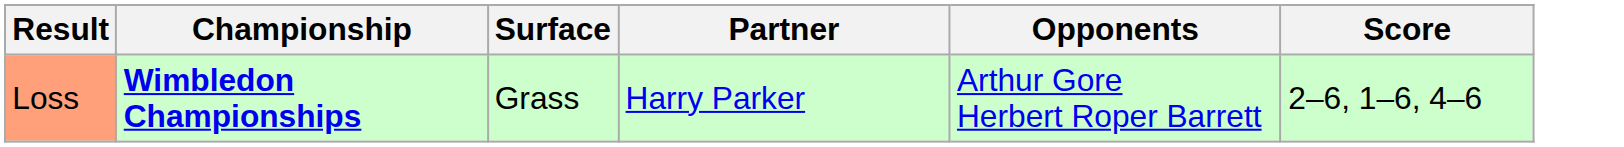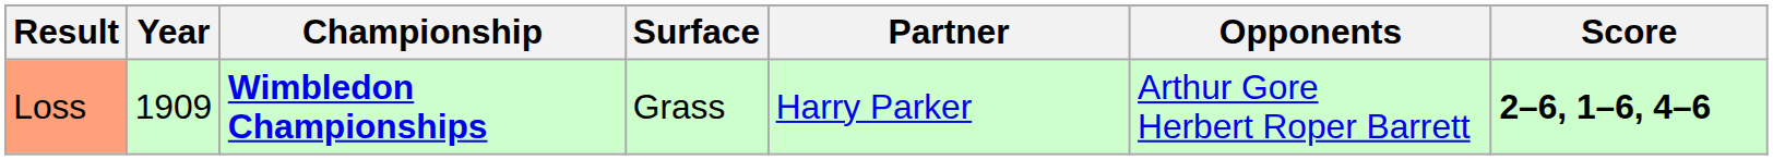 <table class="sortable wikitable">
 <tr>
 <th style="width:40px">Result</th>
+<th style="width:30px">Year</th>
 <th style="width:180px">Championship</th>
 <th style="width:50px">Surface</th>
 <th style="width:160px">Partner</th>
 <th style="width:160px">Opponents</th>
 <th style="width:120px" class="unsortable">Score</th>
 </tr>
 <tr style="background:#cfc;">
 <td style="background:#ffa07a;">Loss</td>
+<td>1909</td>
 <td><strong><a href='#'>Wimbledon Championships</a></strong></td>
 <td>Grass</td>
 <td> <a href='#'>Harry Parker</a></td>
 <td> <a href='#'>Arthur Gore</a><br> <a href='#'>Herbert Roper Barrett</a></td>
-<td>2–6, 1–6, 4–6</td>
+<td><strong>2–6, 1–6, 4–6</strong></td>
 </tr>
 </table>
